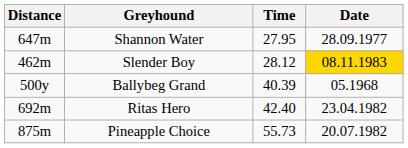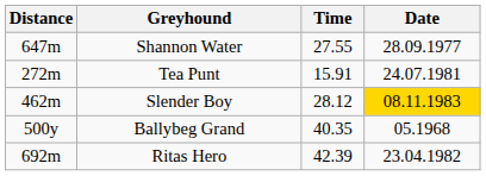 <table class="wikitable" style="font-size: 100%">
 <tr>
 <th width=50>Distance</th>
 <th width=200>Greyhound</th>
 <th width=50>Time</th>
 <th width=100>Date</th>
 </tr>
 <tr align=center>
 <td>647m</td>
 <td>Shannon Water</td>
-<td>27.95</td>
+<td>27.55</td>
 <td>28.09.1977</td>
+</tr>
+<tr align=center>
+<td>272m</td>
+<td>Tea Punt</td>
+<td>15.91</td>
+<td>24.07.1981</td>
 </tr>
 <tr align=center>
 <td>462m</td>
 <td>Slender Boy</td>
 <td>28.12</td>
 <td style="background: gold;">08.11.1983</td>
 </tr>
 <tr align=center>
 <td>500y</td>
 <td>Ballybeg Grand</td>
-<td>40.39</td>
+<td>40.35</td>
 <td>05.1968</td>
 </tr>
 <tr align=center>
 <td>692m</td>
 <td>Ritas Hero</td>
-<td>42.40</td>
+<td>42.39</td>
 <td>23.04.1982</td>
 </tr>
-<tr align=center>
-<td>875m</td>
-<td>Pineapple Choice</td>
-<td>55.73</td>
-<td>20.07.1982</td>
-</tr>
 </table>
